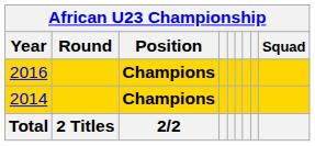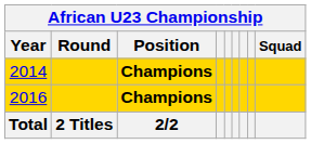 <table class="wikitable" style="text-align: center;">
 <tr>
 <th colspan=9><a href='#'>African U23 Championship</a></th>
 </tr>
 <tr>
 <th>Year</th>
 <th>Round</th>
 <th>Position</th>
 <th></th>
 <th></th>
 <th></th>
 <th></th>
 <th></th>
 <th><small>Squad</small></th>
 </tr>
 <tr bgcolor=gold>
-<td> <a href='#'>2016</a></td>
+<td> <a href='#'>2014</a></td>
 <td></td>
 <td><strong>Champions</strong></td>
 <td></td>
 <td></td>
 <td></td>
 <td></td>
 <td></td>
 <td></td>
 </tr>
 <tr bgcolor=gold>
-<td> <a href='#'>2014</a></td>
+<td> <a href='#'>2016</a></td>
 <td></td>
 <td><strong>Champions</strong></td>
 <td></td>
 <td></td>
 <td></td>
 <td></td>
 <td></td>
 <td></td>
 </tr>
 <tr>
 <th>Total</th>
 <th>2 Titles</th>
 <th>2/2</th>
 <th></th>
 <th></th>
 <th></th>
 <th></th>
 <th></th>
 <th></th>
 </tr>
 </table>
